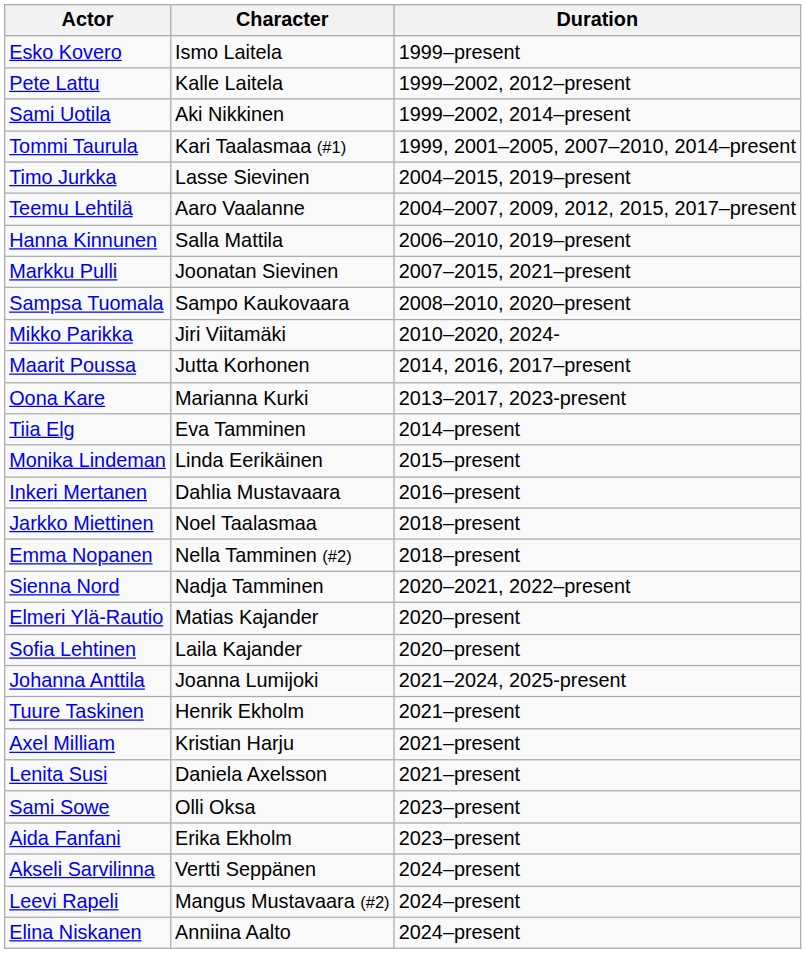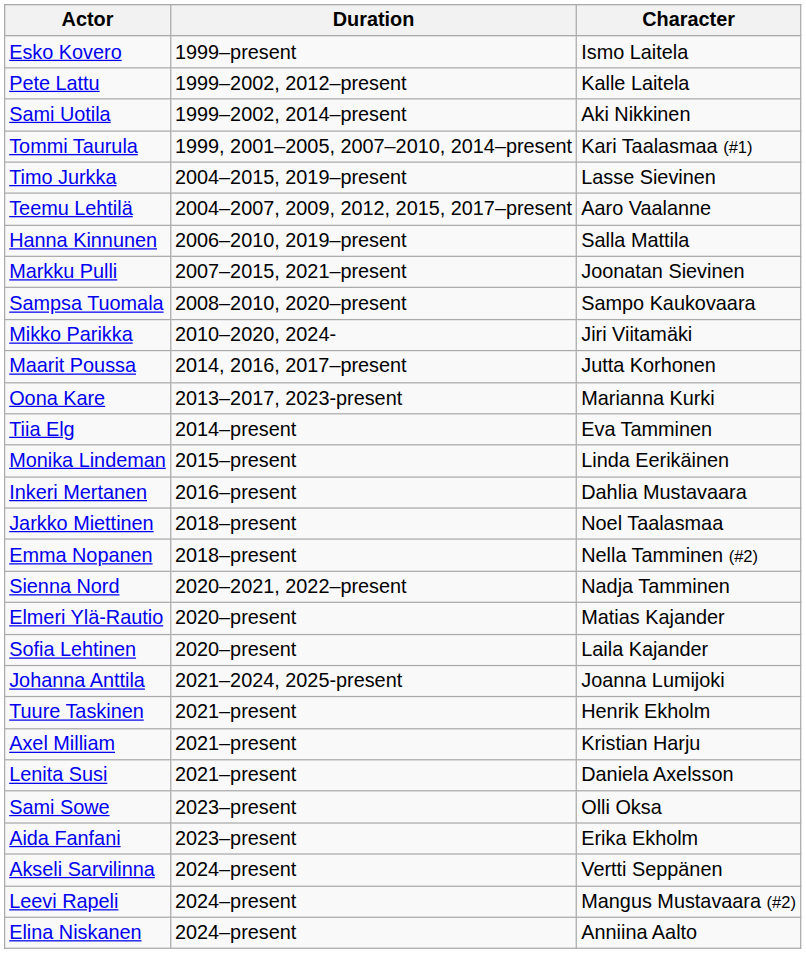 <table class="wikitable" sortable>
 <tr bgcolor="#CCCCCC">
 <th>Actor</th>
+<th>Duration</th>
 <th>Character</th>
-<th>Duration</th>
 </tr>
 <tr>
 <td><a href='#'>Esko Kovero</a></td>
+<td>1999–present</td>
 <td>Ismo Laitela</td>
-<td>1999–present</td>
 </tr>
 <tr>
 <td><a href='#'>Pete Lattu</a></td>
+<td>1999–2002, 2012–present</td>
 <td>Kalle Laitela</td>
-<td>1999–2002, 2012–present</td>
 </tr>
 <tr>
 <td><a href='#'>Sami Uotila</a></td>
+<td>1999–2002, 2014–present</td>
 <td>Aki Nikkinen</td>
-<td>1999–2002, 2014–present</td>
 </tr>
 <tr>
 <td><a href='#'>Tommi Taurula</a></td>
+<td>1999, 2001–2005, 2007–2010, 2014–present</td>
 <td>Kari Taalasmaa <small>(#1)</small></td>
-<td>1999, 2001–2005, 2007–2010, 2014–present</td>
 </tr>
 <tr>
 <td><a href='#'>Timo Jurkka</a></td>
+<td>2004–2015, 2019–present</td>
 <td>Lasse Sievinen</td>
-<td>2004–2015, 2019–present</td>
 </tr>
 <tr>
 <td><a href='#'>Teemu Lehtilä</a></td>
+<td>2004–2007, 2009, 2012, 2015, 2017–present</td>
 <td>Aaro Vaalanne</td>
-<td>2004–2007, 2009, 2012, 2015, 2017–present</td>
 </tr>
 <tr>
 <td><a href='#'>Hanna Kinnunen</a></td>
+<td>2006–2010, 2019–present</td>
 <td>Salla Mattila</td>
-<td>2006–2010, 2019–present</td>
 </tr>
 <tr>
 <td><a href='#'>Markku Pulli</a></td>
+<td>2007–2015, 2021–present</td>
 <td>Joonatan Sievinen</td>
-<td>2007–2015, 2021–present</td>
 </tr>
 <tr>
 <td><a href='#'>Sampsa Tuomala</a></td>
+<td>2008–2010, 2020–present</td>
 <td>Sampo Kaukovaara</td>
-<td>2008–2010, 2020–present</td>
 </tr>
 <tr>
 <td><a href='#'>Mikko Parikka</a></td>
+<td>2010–2020, 2024-</td>
 <td>Jiri Viitamäki</td>
-<td>2010–2020, 2024-</td>
 </tr>
 <tr>
 <td><a href='#'>Maarit Poussa</a></td>
+<td>2014, 2016, 2017–present</td>
 <td>Jutta Korhonen</td>
-<td>2014, 2016, 2017–present</td>
 </tr>
 <tr>
 <td><a href='#'>Oona Kare</a></td>
+<td>2013–2017, 2023-present</td>
 <td>Marianna Kurki</td>
-<td>2013–2017, 2023-present</td>
 </tr>
 <tr>
 <td><a href='#'>Tiia Elg</a></td>
+<td>2014–present</td>
 <td>Eva Tamminen</td>
-<td>2014–present</td>
 </tr>
 <tr>
 <td><a href='#'>Monika Lindeman</a></td>
+<td>2015–present</td>
 <td>Linda Eerikäinen</td>
-<td>2015–present</td>
 </tr>
 <tr>
 <td><a href='#'>Inkeri Mertanen</a></td>
+<td>2016–present</td>
 <td>Dahlia Mustavaara</td>
-<td>2016–present</td>
 </tr>
 <tr>
 <td><a href='#'>Jarkko Miettinen</a></td>
+<td>2018–present</td>
 <td>Noel Taalasmaa</td>
-<td>2018–present</td>
 </tr>
 <tr>
 <td><a href='#'>Emma Nopanen</a></td>
+<td>2018–present</td>
 <td>Nella Tamminen <small>(#2)</small></td>
-<td>2018–present</td>
 </tr>
 <tr>
 <td><a href='#'>Sienna Nord</a></td>
+<td>2020–2021, 2022–present</td>
 <td>Nadja Tamminen</td>
-<td>2020–2021, 2022–present</td>
 </tr>
 <tr>
 <td><a href='#'>Elmeri Ylä-Rautio</a></td>
+<td>2020–present</td>
 <td>Matias Kajander</td>
-<td>2020–present</td>
 </tr>
 <tr>
 <td><a href='#'>Sofia Lehtinen</a></td>
+<td>2020–present</td>
 <td>Laila Kajander</td>
-<td>2020–present</td>
 </tr>
 <tr>
 <td><a href='#'>Johanna Anttila</a></td>
+<td>2021–2024, 2025-present</td>
 <td>Joanna Lumijoki</td>
-<td>2021–2024, 2025-present</td>
 </tr>
 <tr>
 <td><a href='#'>Tuure Taskinen</a></td>
+<td>2021–present</td>
 <td>Henrik Ekholm</td>
-<td>2021–present</td>
 </tr>
 <tr>
 <td><a href='#'>Axel Milliam</a></td>
+<td>2021–present</td>
 <td>Kristian Harju</td>
-<td>2021–present</td>
 </tr>
 <tr>
 <td><a href='#'>Lenita Susi</a></td>
+<td>2021–present</td>
 <td>Daniela Axelsson</td>
-<td>2021–present</td>
 </tr>
 <tr>
 <td><a href='#'>Sami Sowe</a></td>
+<td>2023–present</td>
 <td>Olli Oksa</td>
-<td>2023–present</td>
 </tr>
 <tr>
 <td><a href='#'>Aida Fanfani</a></td>
+<td>2023–present</td>
 <td>Erika Ekholm</td>
-<td>2023–present</td>
 </tr>
 <tr>
 <td><a href='#'>Akseli Sarvilinna</a></td>
+<td>2024–present</td>
 <td>Vertti Seppänen</td>
-<td>2024–present</td>
 </tr>
 <tr>
 <td><a href='#'>Leevi Rapeli</a></td>
+<td>2024–present</td>
 <td>Mangus Mustavaara <small>(#2)</small></td>
-<td>2024–present</td>
 </tr>
 <tr>
 <td><a href='#'>Elina Niskanen</a></td>
+<td>2024–present</td>
 <td>Anniina Aalto</td>
-<td>2024–present</td>
 </tr>
 </table>
